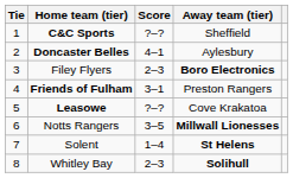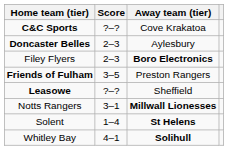 <table class="wikitable" style="text-align:center; font-size:85%">
 <tr>
-<th>Tie</th>
 <th>Home team (tier)</th>
 <th>Score</th>
 <th>Away team (tier)</th>
 <th></th>
 </tr>
 <tr>
-<td align="center">1</td>
 <td><strong>C&C Sports</strong></td>
 <td align="center">?–?</td>
-<td>Sheffield</td>
+<td>Cove Krakatoa</td>
 <td></td>
 </tr>
 <tr>
-<td align="center">2</td>
 <td><strong>Doncaster Belles</strong></td>
-<td align="center">4–1</td>
+<td align="center">2–3</td>
 <td>Aylesbury</td>
 <td></td>
 </tr>
 <tr>
-<td align="center">3</td>
 <td>Filey Flyers</td>
 <td align="center">2–3</td>
 <td><strong>Boro Electronics</strong></td>
 <td></td>
 </tr>
 <tr>
-<td align="center">4</td>
 <td><strong>Friends of Fulham</strong></td>
-<td align="center">3–1</td>
+<td align="center">3–5</td>
 <td>Preston Rangers</td>
 <td></td>
 </tr>
 <tr>
-<td align="center">5</td>
 <td><strong>Leasowe</strong></td>
 <td align="center">?–?</td>
-<td>Cove Krakatoa</td>
+<td>Sheffield</td>
 <td></td>
 </tr>
 <tr>
-<td align="center">6</td>
 <td>Notts Rangers</td>
-<td align="center">3–5</td>
+<td align="center">3–1</td>
 <td><strong>Millwall Lionesses</strong></td>
 <td></td>
 </tr>
 <tr>
-<td align="center">7</td>
 <td>Solent</td>
 <td align="center">1–4</td>
 <td><strong>St Helens</strong></td>
 <td></td>
 </tr>
 <tr>
-<td align="center">8</td>
 <td>Whitley Bay</td>
-<td align="center">2–3</td>
+<td align="center">4–1</td>
 <td><strong>Solihull</strong></td>
 <td></td>
 </tr>
 </table>
